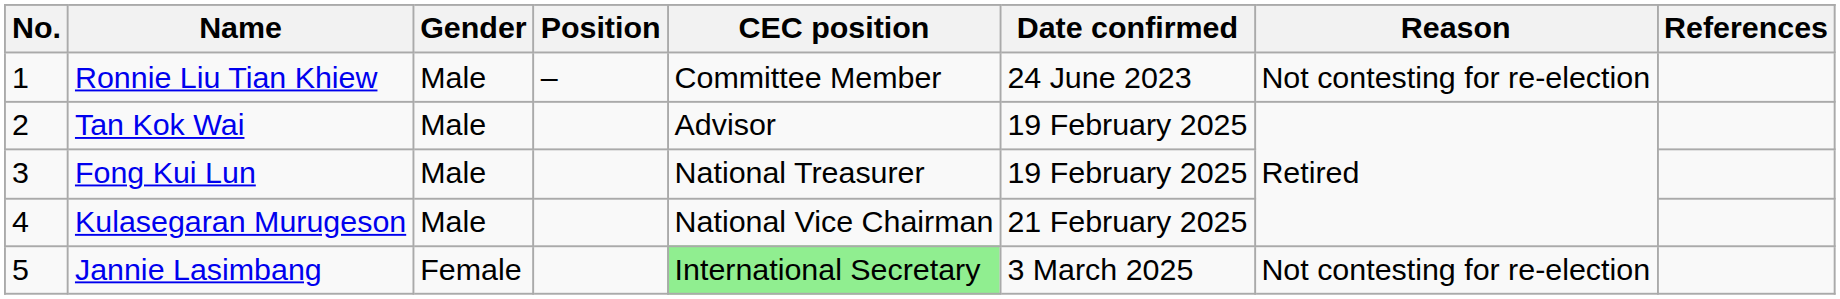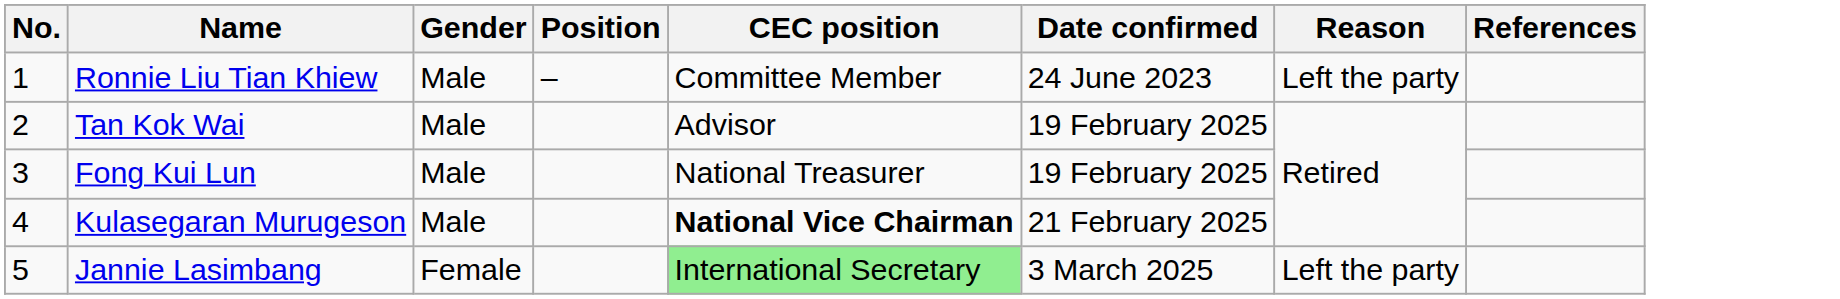 <table class="sortable wikitable">
 <tr>
 <th>No.</th>
 <th>Name</th>
 <th>Gender</th>
 <th>Position</th>
 <th>CEC position</th>
 <th>Date confirmed</th>
 <th>Reason</th>
 <th>References</th>
 </tr>
 <tr>
 <td>1</td>
 <td><a href='#'>Ronnie Liu Tian Khiew</a></td>
 <td>Male</td>
 <td>–</td>
 <td>Committee Member</td>
 <td>24 June 2023</td>
-<td>Not contesting for re-election</td>
+<td>Left the party</td>
 <td></td>
 </tr>
 <tr>
 <td>2</td>
 <td><a href='#'>Tan Kok Wai</a></td>
 <td>Male</td>
 <td></td>
 <td>Advisor</td>
 <td>19 February 2025</td>
 <td rowspan="3">Retired</td>
 <td></td>
 </tr>
 <tr>
 <td>3</td>
 <td><a href='#'>Fong Kui Lun</a></td>
 <td>Male</td>
 <td></td>
 <td>National Treasurer</td>
 <td>19 February 2025</td>
 <td></td>
 </tr>
 <tr>
 <td>4</td>
 <td><a href='#'>Kulasegaran Murugeson</a></td>
 <td>Male</td>
 <td></td>
-<td>National Vice Chairman</td>
+<td><strong>National Vice Chairman</strong></td>
 <td>21 February 2025</td>
 <td></td>
 </tr>
 <tr>
 <td>5</td>
 <td><a href='#'>Jannie Lasimbang</a></td>
 <td>Female</td>
 <td></td>
 <td style="background: lightgreen;">International Secretary</td>
 <td>3 March 2025</td>
-<td>Not contesting for re-election</td>
+<td>Left the party</td>
 <td></td>
 </tr>
 </table>
